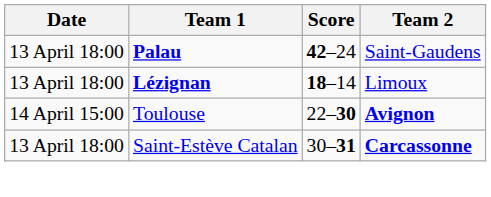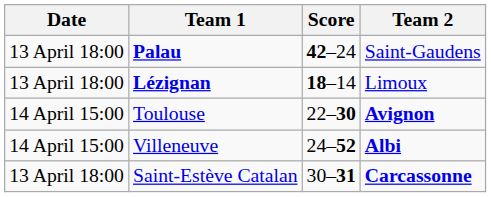 <table class="wikitable defaultleft col3center">
 <tr>
 <th scope=col>Date</th>
 <th scope=col>Team 1</th>
 <th scope=col>Score</th>
 <th scope=col>Team 2</th>
 </tr>
 <tr>
 <td>13 April 18:00</td>
 <td> <strong><a href='#'>Palau</a></strong></td>
 <td><strong>42</strong>–24</td>
 <td> <a href='#'>Saint-Gaudens</a></td>
 </tr>
 <tr>
 <td>13 April 18:00</td>
 <td><strong> <a href='#'>Lézignan</a></strong></td>
 <td><strong>18</strong>–14</td>
 <td> <a href='#'>Limoux</a></td>
 </tr>
 <tr>
 <td>14 April 15:00</td>
 <td> <a href='#'>Toulouse</a></td>
 <td>22–<strong>30</strong></td>
 <td> <strong><a href='#'>Avignon</a></strong></td>
 </tr>
 <tr>
+<td>14 April 15:00</td>
+<td> <a href='#'>Villeneuve</a></td>
+<td>24–<strong>52</strong></td>
+<td><strong> <a href='#'>Albi</a></strong></td>
+</tr>
+<tr>
 <td>13 April 18:00</td>
 <td> <a href='#'>Saint-Estève Catalan</a></td>
 <td>30–<strong>31</strong></td>
 <td> <strong><a href='#'>Carcassonne</a></strong></td>
 </tr>
 </table>
